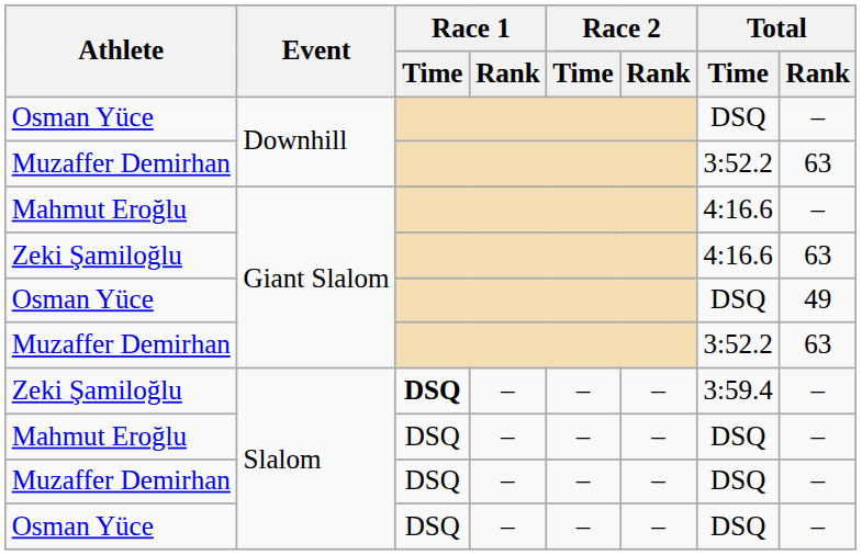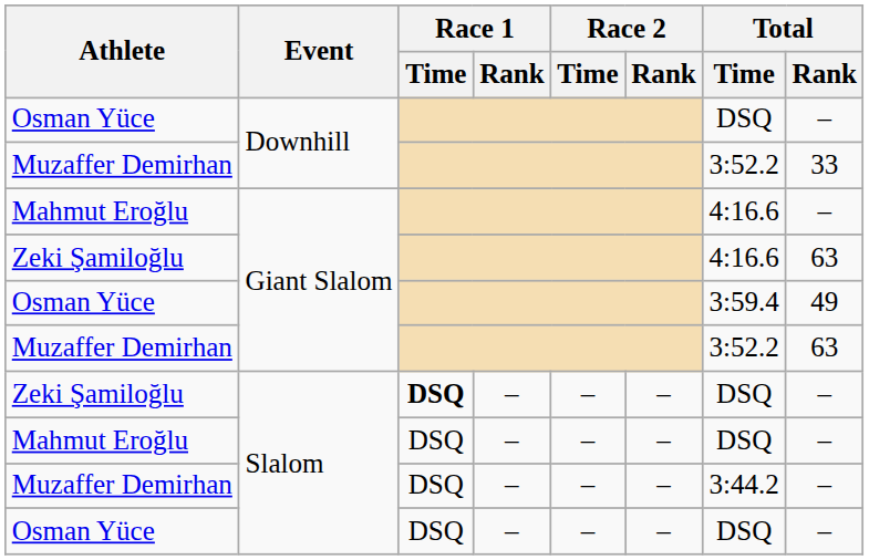 <table class="wikitable" style="font-size:90%">
 <tr>
 <th rowspan="2">Athlete</th>
 <th rowspan="2">Event</th>
 <th colspan="2">Race 1</th>
 <th colspan="2">Race 2</th>
 <th colspan="2">Total</th>
 </tr>
 <tr>
 <th>Time</th>
 <th>Rank</th>
 <th>Time</th>
 <th>Rank</th>
 <th>Time</th>
 <th>Rank</th>
 </tr>
 <tr>
 <td><a href='#'>Osman Yüce</a></td>
 <td rowspan="2">Downhill</td>
 <td colspan="4" bgcolor="wheat"></td>
 <td align="center">DSQ</td>
 <td align="center">–</td>
 </tr>
 <tr>
 <td><a href='#'>Muzaffer Demirhan</a></td>
 <td colspan="4" bgcolor="wheat"></td>
 <td align="center">3:52.2</td>
-<td align="center">63</td>
+<td align="center">33</td>
 </tr>
 <tr>
 <td><a href='#'>Mahmut Eroğlu</a></td>
 <td rowspan="4">Giant Slalom</td>
 <td colspan="4" bgcolor="wheat"></td>
 <td align="center">4:16.6</td>
 <td align="center">–</td>
 </tr>
 <tr>
 <td><a href='#'>Zeki Şamiloğlu</a></td>
 <td colspan="4" bgcolor="wheat"></td>
 <td align="center">4:16.6</td>
 <td align="center">63</td>
 </tr>
 <tr>
 <td><a href='#'>Osman Yüce</a></td>
 <td colspan="4" bgcolor="wheat"></td>
-<td align="center">DSQ</td>
+<td align="center">3:59.4</td>
 <td align="center">49</td>
 </tr>
 <tr>
 <td><a href='#'>Muzaffer Demirhan</a></td>
 <td colspan="4" bgcolor="wheat"></td>
 <td align="center">3:52.2</td>
 <td align="center">63</td>
 </tr>
 <tr>
 <td><a href='#'>Zeki Şamiloğlu</a></td>
 <td rowspan="4">Slalom</td>
 <td align="center"><strong>DSQ</strong></td>
 <td align="center">–</td>
 <td align="center">–</td>
 <td align="center">–</td>
-<td align="center">3:59.4</td>
+<td align="center">DSQ</td>
 <td align="center">–</td>
 </tr>
 <tr>
 <td><a href='#'>Mahmut Eroğlu</a></td>
 <td align="center">DSQ</td>
 <td align="center">–</td>
 <td align="center">–</td>
 <td align="center">–</td>
 <td align="center">DSQ</td>
 <td align="center">–</td>
 </tr>
 <tr>
 <td><a href='#'>Muzaffer Demirhan</a></td>
 <td align="center">DSQ</td>
 <td align="center">–</td>
 <td align="center">–</td>
 <td align="center">–</td>
-<td align="center">DSQ</td>
+<td align="center">3:44.2</td>
 <td align="center">–</td>
 </tr>
 <tr>
 <td><a href='#'>Osman Yüce</a></td>
 <td align="center">DSQ</td>
 <td align="center">–</td>
 <td align="center">–</td>
 <td align="center">–</td>
 <td align="center">DSQ</td>
 <td align="center">–</td>
 </tr>
 </table>
